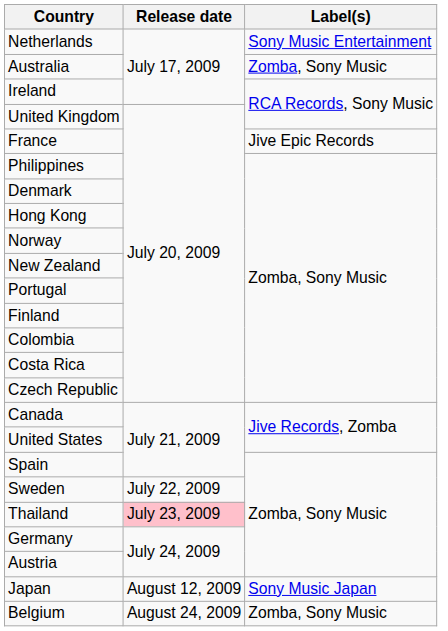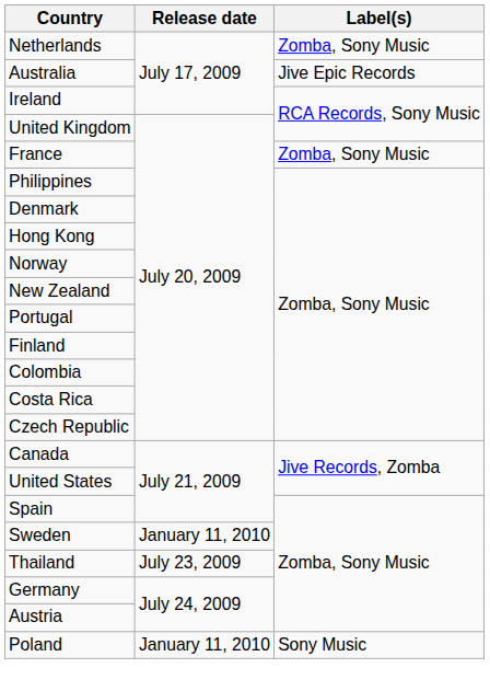 <table class="wikitable">
 <tr>
 <th>Country</th>
 <th>Release date</th>
 <th>Label(s)</th>
 </tr>
 <tr>
 <td>Netherlands</td>
 <td rowspan="3">July 17, 2009</td>
-<td><a href='#'>Sony Music Entertainment</a></td>
+<td><a href='#'>Zomba</a>, Sony Music</td>
 </tr>
 <tr>
 <td>Australia</td>
-<td><a href='#'>Zomba</a>, Sony Music</td>
+<td>Jive Epic Records</td>
 </tr>
 <tr>
 <td>Ireland</td>
 <td rowspan="2"><a href='#'>RCA Records</a>, Sony Music</td>
 </tr>
 <tr>
 <td>United Kingdom</td>
 <td rowspan="12">July 20, 2009</td>
 </tr>
 <tr>
 <td>France</td>
-<td>Jive Epic Records</td>
+<td><a href='#'>Zomba</a>, Sony Music</td>
 </tr>
 <tr>
 <td>Philippines</td>
 <td rowspan="10">Zomba, Sony Music</td>
 </tr>
 <tr>
 <td>Denmark</td>
 </tr>
 <tr>
 <td>Hong Kong</td>
 </tr>
 <tr>
 <td>Norway</td>
 </tr>
 <tr>
 <td>New Zealand</td>
 </tr>
 <tr>
 <td>Portugal</td>
 </tr>
 <tr>
 <td>Finland</td>
 </tr>
 <tr>
 <td>Colombia</td>
 </tr>
 <tr>
 <td>Costa Rica</td>
 </tr>
 <tr>
 <td>Czech Republic</td>
 </tr>
 <tr>
 <td>Canada</td>
 <td rowspan="3">July 21, 2009</td>
 <td rowspan="2"><a href='#'>Jive Records</a>, Zomba</td>
 </tr>
 <tr>
 <td>United States</td>
 </tr>
 <tr>
 <td>Spain</td>
 <td rowspan="5">Zomba, Sony Music</td>
 </tr>
 <tr>
 <td>Sweden</td>
-<td>July 22, 2009</td>
+<td>January 11, 2010</td>
 </tr>
 <tr>
 <td>Thailand</td>
-<td style="background: pink;">July 23, 2009</td>
+<td>July 23, 2009</td>
 </tr>
 <tr>
 <td>Germany</td>
 <td rowspan="2">July 24, 2009</td>
 </tr>
 <tr>
 <td>Austria</td>
 </tr>
 <tr>
-<td>Japan</td>
-<td>August 12, 2009</td>
-<td><a href='#'>Sony Music Japan</a></td>
-</tr>
-<tr>
-<td>Belgium</td>
-<td>August 24, 2009</td>
-<td>Zomba, Sony Music</td>
+<td>Poland</td>
+<td>January 11, 2010</td>
+<td>Sony Music</td>
 </tr>
 </table>
